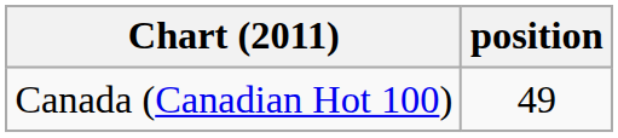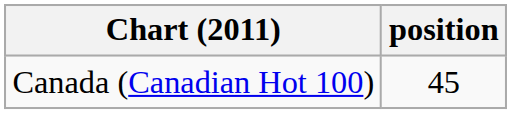 <table class="wikitable">
 <tr>
 <th align="center">Chart (2011)</th>
 <th align="center">position</th>
 </tr>
 <tr>
 <td>Canada (<a href='#'>Canadian Hot 100</a>)</td>
-<td align="center">49</td>
+<td align="center">45</td>
 </tr>
 </table>
